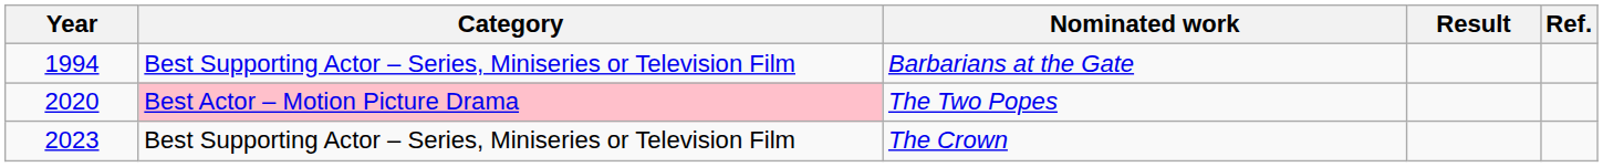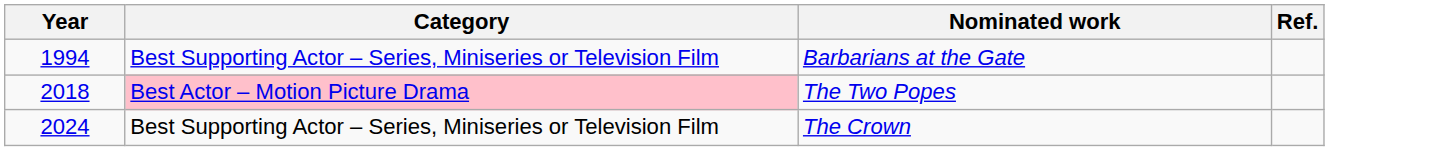 <table class=wikitable>
 <tr>
 <th scope="col" style="width:5em;">Year</th>
 <th scope="col" style="width:30em;">Category</th>
 <th scope="col" style="width:21em;">Nominated work</th>
-<th scope="col" style="width:5em;">Result</th>
 <th>Ref.</th>
 </tr>
 <tr>
 <td style="text-align:center;"><a href='#'>1994</a></td>
 <td><a href='#'>Best Supporting Actor – Series, Miniseries or Television Film</a></td>
 <td><em><a href='#'>Barbarians at the Gate</a></em></td>
-<td></td>
 <td style="text-align:center;"></td>
 </tr>
 <tr>
-<td style="text-align:center;"><a href='#'>2020</a></td>
+<td style="text-align:center;"><a href='#'>2018</a></td>
 <td style="background: pink;"><a href='#'>Best Actor – Motion Picture Drama</a></td>
 <td><em><a href='#'>The Two Popes</a></em></td>
-<td></td>
 <td style="text-align:center;"></td>
 </tr>
 <tr>
-<td style="text-align:center;"><a href='#'>2023</a></td>
+<td style="text-align:center;"><a href='#'>2024</a></td>
 <td>Best Supporting Actor – Series, Miniseries or Television Film</td>
 <td><em><a href='#'>The Crown</a></em></td>
-<td></td>
 <td style="text-align:center;"></td>
 </tr>
 </table>
